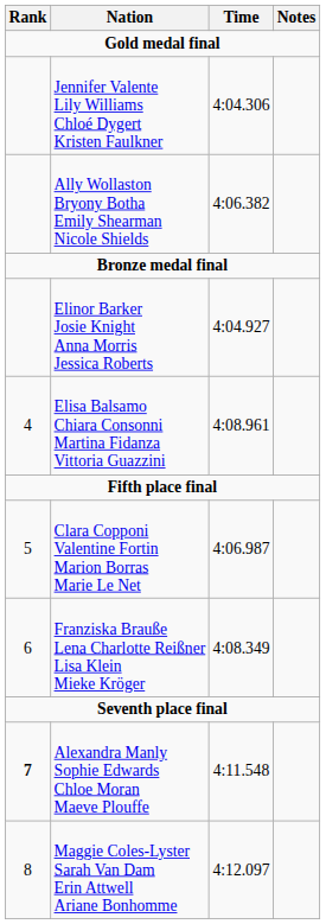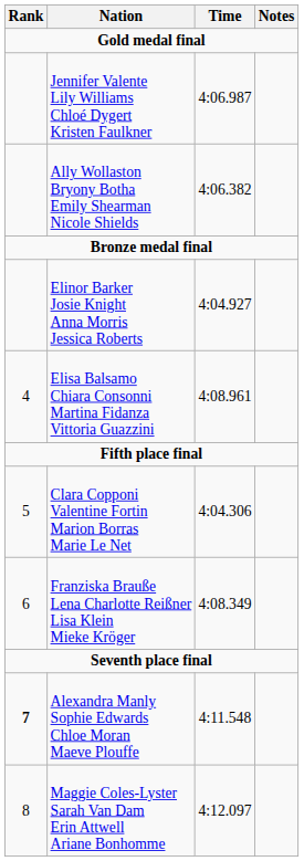 <table class="wikitable" style="text-align:center">
 <tr>
 <th>Rank</th>
 <th>Nation</th>
 <th>Time</th>
 <th>Notes</th>
 </tr>
 <tr>
 <td colspan=4><strong>Gold medal final</strong></td>
 </tr>
 <tr>
 <td></td>
 <td align=left><br><a href='#'>Jennifer Valente</a><br><a href='#'>Lily Williams</a><br><a href='#'>Chloé Dygert</a><br><a href='#'>Kristen Faulkner</a></td>
-<td>4:04.306</td>
+<td>4:06.987</td>
 <td></td>
 </tr>
 <tr>
 <td></td>
 <td align=left><br><a href='#'>Ally Wollaston</a><br><a href='#'>Bryony Botha</a><br><a href='#'>Emily Shearman</a><br><a href='#'>Nicole Shields</a></td>
 <td>4:06.382</td>
 <td></td>
 </tr>
 <tr>
 <td colspan=4><strong>Bronze medal final</strong></td>
 </tr>
 <tr>
 <td></td>
 <td align=left><br><a href='#'>Elinor Barker</a><br><a href='#'>Josie Knight</a><br><a href='#'>Anna Morris</a><br><a href='#'>Jessica Roberts</a></td>
 <td>4:04.927</td>
 <td></td>
 </tr>
 <tr>
 <td>4</td>
 <td align=left><br><a href='#'>Elisa Balsamo</a><br><a href='#'>Chiara Consonni</a><br><a href='#'>Martina Fidanza</a><br><a href='#'>Vittoria Guazzini</a></td>
 <td>4:08.961</td>
 <td></td>
 </tr>
 <tr>
 <td colspan=4><strong>Fifth place final</strong></td>
 </tr>
 <tr>
 <td>5</td>
 <td align=left><br><a href='#'>Clara Copponi</a><br><a href='#'>Valentine Fortin</a><br><a href='#'>Marion Borras</a><br><a href='#'>Marie Le Net</a></td>
-<td>4:06.987</td>
+<td>4:04.306</td>
 <td></td>
 </tr>
 <tr>
 <td>6</td>
 <td align=left><br><a href='#'>Franziska Brauße</a><br><a href='#'>Lena Charlotte Reißner</a><br><a href='#'>Lisa Klein</a><br><a href='#'>Mieke Kröger</a></td>
 <td>4:08.349</td>
 <td></td>
 </tr>
 <tr>
 <td colspan=4><strong>Seventh place final</strong></td>
 </tr>
 <tr>
 <td><strong>7</strong></td>
 <td align=left><br><a href='#'>Alexandra Manly</a><br><a href='#'>Sophie Edwards</a><br><a href='#'>Chloe Moran</a><br><a href='#'>Maeve Plouffe</a></td>
 <td>4:11.548</td>
 <td></td>
 </tr>
 <tr>
 <td>8</td>
 <td align=left><br><a href='#'>Maggie Coles-Lyster</a><br><a href='#'>Sarah Van Dam</a><br><a href='#'>Erin Attwell</a><br><a href='#'>Ariane Bonhomme</a></td>
 <td>4:12.097</td>
 <td></td>
 </tr>
 </table>
